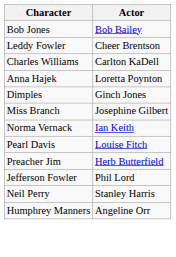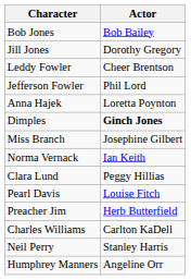 <table class="wikitable">
 <tr>
 <th>Character</th>
 <th>Actor</th>
 </tr>
 <tr>
 <td>Bob Jones</td>
 <td><a href='#'>Bob Bailey</a></td>
 </tr>
 <tr>
+<td>Jill Jones</td>
+<td>Dorothy Gregory</td>
+</tr>
+<tr>
 <td>Leddy Fowler</td>
 <td>Cheer Brentson</td>
 </tr>
 <tr>
-<td>Charles Williams</td>
-<td>Carlton KaDell</td>
+<td>Jefferson Fowler</td>
+<td>Phil Lord</td>
 </tr>
 <tr>
 <td>Anna Hajek</td>
 <td>Loretta Poynton</td>
 </tr>
 <tr>
 <td>Dimples</td>
-<td>Ginch Jones</td>
+<td><strong>Ginch Jones</strong></td>
 </tr>
 <tr>
 <td>Miss Branch</td>
 <td>Josephine Gilbert</td>
 </tr>
 <tr>
 <td>Norma Vernack</td>
 <td><a href='#'>Ian Keith</a></td>
 </tr>
 <tr>
+<td>Clara Lund</td>
+<td>Peggy Hillias</td>
+</tr>
+<tr>
 <td>Pearl Davis</td>
 <td><a href='#'>Louise Fitch</a></td>
 </tr>
 <tr>
 <td>Preacher Jim</td>
 <td><a href='#'>Herb Butterfield</a></td>
 </tr>
 <tr>
-<td>Jefferson Fowler</td>
-<td>Phil Lord</td>
+<td>Charles Williams</td>
+<td>Carlton KaDell</td>
 </tr>
 <tr>
 <td>Neil Perry</td>
 <td>Stanley Harris</td>
 </tr>
 <tr>
 <td>Humphrey Manners</td>
 <td>Angeline Orr</td>
 </tr>
 </table>
